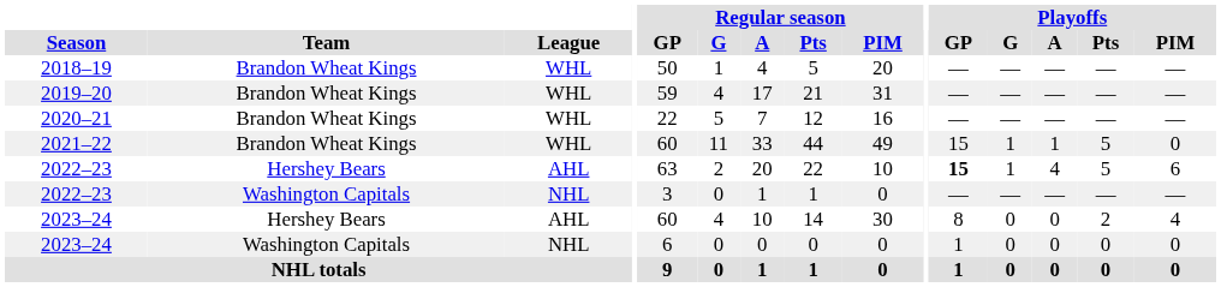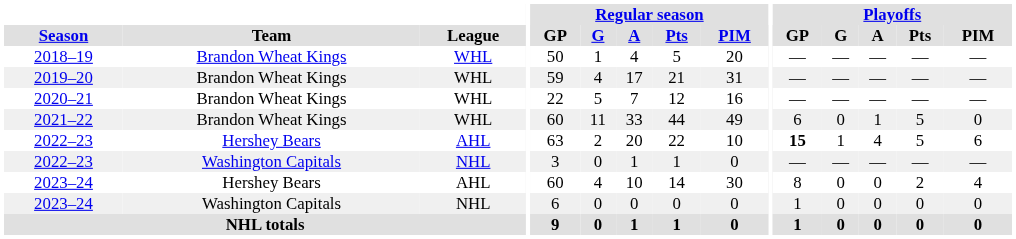 <table border="0" cellpadding="1" cellspacing="0" style="text-align:center; width:60em">
 <tr bgcolor="#e0e0e0">
 <th colspan="3" bgcolor="#ffffff"></th>
 <th rowspan="99" bgcolor="#ffffff"></th>
 <th colspan="5"><a href='#'>Regular season</a></th>
 <th rowspan="99" bgcolor="#ffffff"></th>
 <th colspan="5"><a href='#'>Playoffs</a></th>
 </tr>
 <tr bgcolor="#e0e0e0">
 <th><a href='#'>Season</a></th>
 <th>Team</th>
 <th>League</th>
 <th>GP</th>
 <th><a href='#'>G</a></th>
 <th><a href='#'>A</a></th>
 <th><a href='#'>Pts</a></th>
 <th><a href='#'>PIM</a></th>
 <th>GP</th>
 <th>G</th>
 <th>A</th>
 <th>Pts</th>
 <th>PIM</th>
 </tr>
 <tr>
 <td><a href='#'>2018–19</a></td>
 <td><a href='#'>Brandon Wheat Kings</a></td>
 <td><a href='#'>WHL</a></td>
 <td>50</td>
 <td>1</td>
 <td>4</td>
 <td>5</td>
 <td>20</td>
 <td>—</td>
 <td>—</td>
 <td>—</td>
 <td>—</td>
 <td>—</td>
 </tr>
 <tr bgcolor="#f0f0f0">
 <td><a href='#'>2019–20</a></td>
 <td>Brandon Wheat Kings</td>
 <td>WHL</td>
 <td>59</td>
 <td>4</td>
 <td>17</td>
 <td>21</td>
 <td>31</td>
 <td>—</td>
 <td>—</td>
 <td>—</td>
 <td>—</td>
 <td>—</td>
 </tr>
 <tr>
 <td><a href='#'>2020–21</a></td>
 <td>Brandon Wheat Kings</td>
 <td>WHL</td>
 <td>22</td>
 <td>5</td>
 <td>7</td>
 <td>12</td>
 <td>16</td>
 <td>—</td>
 <td>—</td>
 <td>—</td>
 <td>—</td>
 <td>—</td>
 </tr>
 <tr bgcolor="#f0f0f0">
 <td><a href='#'>2021–22</a></td>
 <td>Brandon Wheat Kings</td>
 <td>WHL</td>
 <td>60</td>
 <td>11</td>
 <td>33</td>
 <td>44</td>
 <td>49</td>
-<td>15</td>
-<td>1</td>
+<td>6</td>
+<td>0</td>
 <td>1</td>
 <td>5</td>
 <td>0</td>
 </tr>
 <tr>
 <td><a href='#'>2022–23</a></td>
 <td><a href='#'>Hershey Bears</a></td>
 <td><a href='#'>AHL</a></td>
 <td>63</td>
 <td>2</td>
 <td>20</td>
 <td>22</td>
 <td>10</td>
 <td><strong>15</strong></td>
 <td>1</td>
 <td>4</td>
 <td>5</td>
 <td>6</td>
 </tr>
 <tr bgcolor="#f0f0f0">
 <td><a href='#'>2022–23</a></td>
 <td><a href='#'>Washington Capitals</a></td>
 <td><a href='#'>NHL</a></td>
 <td>3</td>
 <td>0</td>
 <td>1</td>
 <td>1</td>
 <td>0</td>
 <td>—</td>
 <td>—</td>
 <td>—</td>
 <td>—</td>
 <td>—</td>
 </tr>
 <tr>
 <td><a href='#'>2023–24</a></td>
 <td>Hershey Bears</td>
 <td>AHL</td>
 <td>60</td>
 <td>4</td>
 <td>10</td>
 <td>14</td>
 <td>30</td>
 <td>8</td>
 <td>0</td>
 <td>0</td>
 <td>2</td>
 <td>4</td>
 </tr>
 <tr bgcolor="#f0f0f0">
 <td><a href='#'>2023–24</a></td>
 <td>Washington Capitals</td>
 <td>NHL</td>
 <td>6</td>
 <td>0</td>
 <td>0</td>
 <td>0</td>
 <td>0</td>
 <td>1</td>
 <td>0</td>
 <td>0</td>
 <td>0</td>
 <td>0</td>
 </tr>
 <tr bgcolor="#e0e0e0">
 <th colspan="3">NHL totals</th>
 <th>9</th>
 <th>0</th>
 <th>1</th>
 <th>1</th>
 <th>0</th>
 <th>1</th>
 <th>0</th>
 <th>0</th>
 <th>0</th>
 <th>0</th>
 </tr>
 </table>
